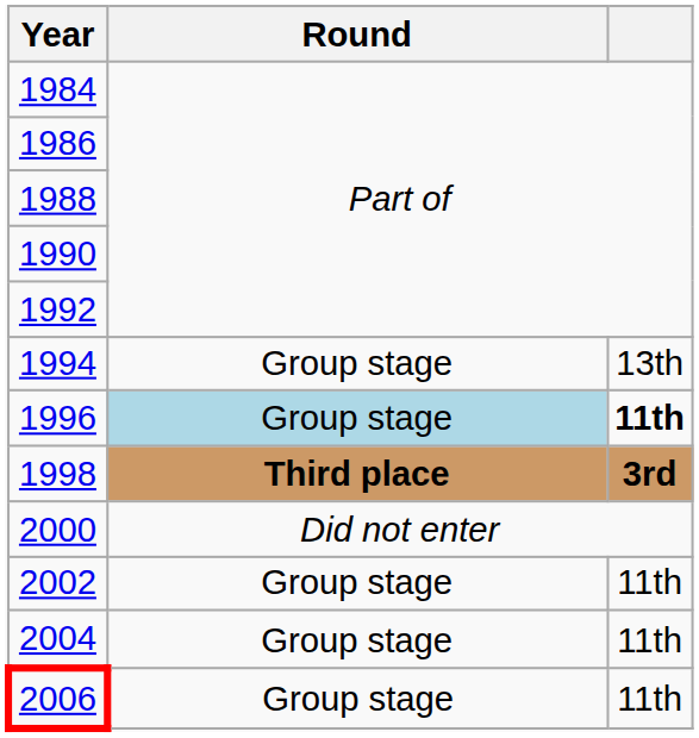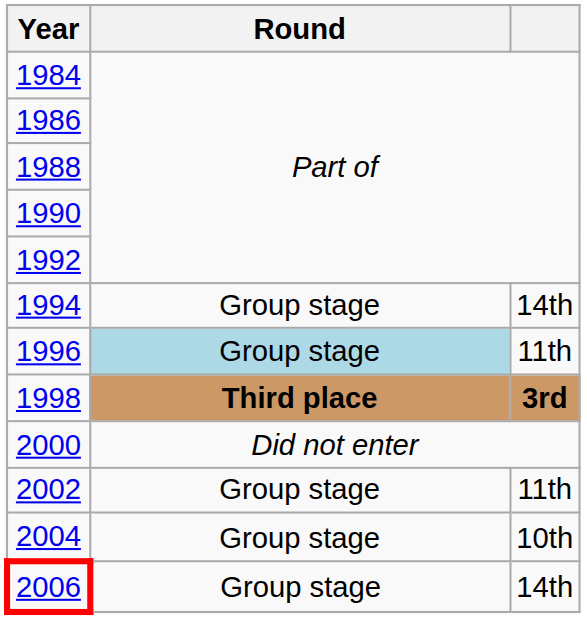 <table class="wikitable" style="text-align: center; font-size:90%">
 <tr>
 <th>Year</th>
 <th style="width:200px">Round</th>
 <th></th>
 </tr>
 <tr>
 <td><a href='#'>1984</a></td>
 <td colspan="2" rowspan="5"><em>Part of </em></td>
 </tr>
 <tr>
 <td><a href='#'>1986</a></td>
 </tr>
 <tr>
 <td><a href='#'>1988</a></td>
 </tr>
 <tr>
 <td><a href='#'>1990</a></td>
 </tr>
 <tr>
 <td><a href='#'>1992</a></td>
 </tr>
 <tr>
 <td><a href='#'>1994</a></td>
 <td>Group stage</td>
-<td>13th</td>
+<td>14th</td>
 </tr>
 <tr>
 <td><a href='#'>1996</a></td>
 <td style="background: lightblue;">Group stage</td>
-<td><strong>11th</strong></td>
+<td>11th</td>
 </tr>
 <tr>
 <td><a href='#'>1998</a></td>
 <td bgcolor="cc9966"><strong>Third place</strong></td>
 <td bgcolor="cc9966"><strong>3rd</strong></td>
 </tr>
 <tr>
 <td><a href='#'>2000</a></td>
 <td colspan="2"><em>Did not enter</em></td>
 </tr>
 <tr>
 <td><a href='#'>2002</a></td>
 <td>Group stage</td>
 <td>11th</td>
 </tr>
 <tr>
 <td><a href='#'>2004</a></td>
 <td>Group stage</td>
-<td>11th</td>
+<td>10th</td>
 </tr>
 <tr>
 <td style="border: 3px solid red"><a href='#'>2006</a></td>
 <td>Group stage</td>
-<td>11th</td>
+<td>14th</td>
 </tr>
 </table>
